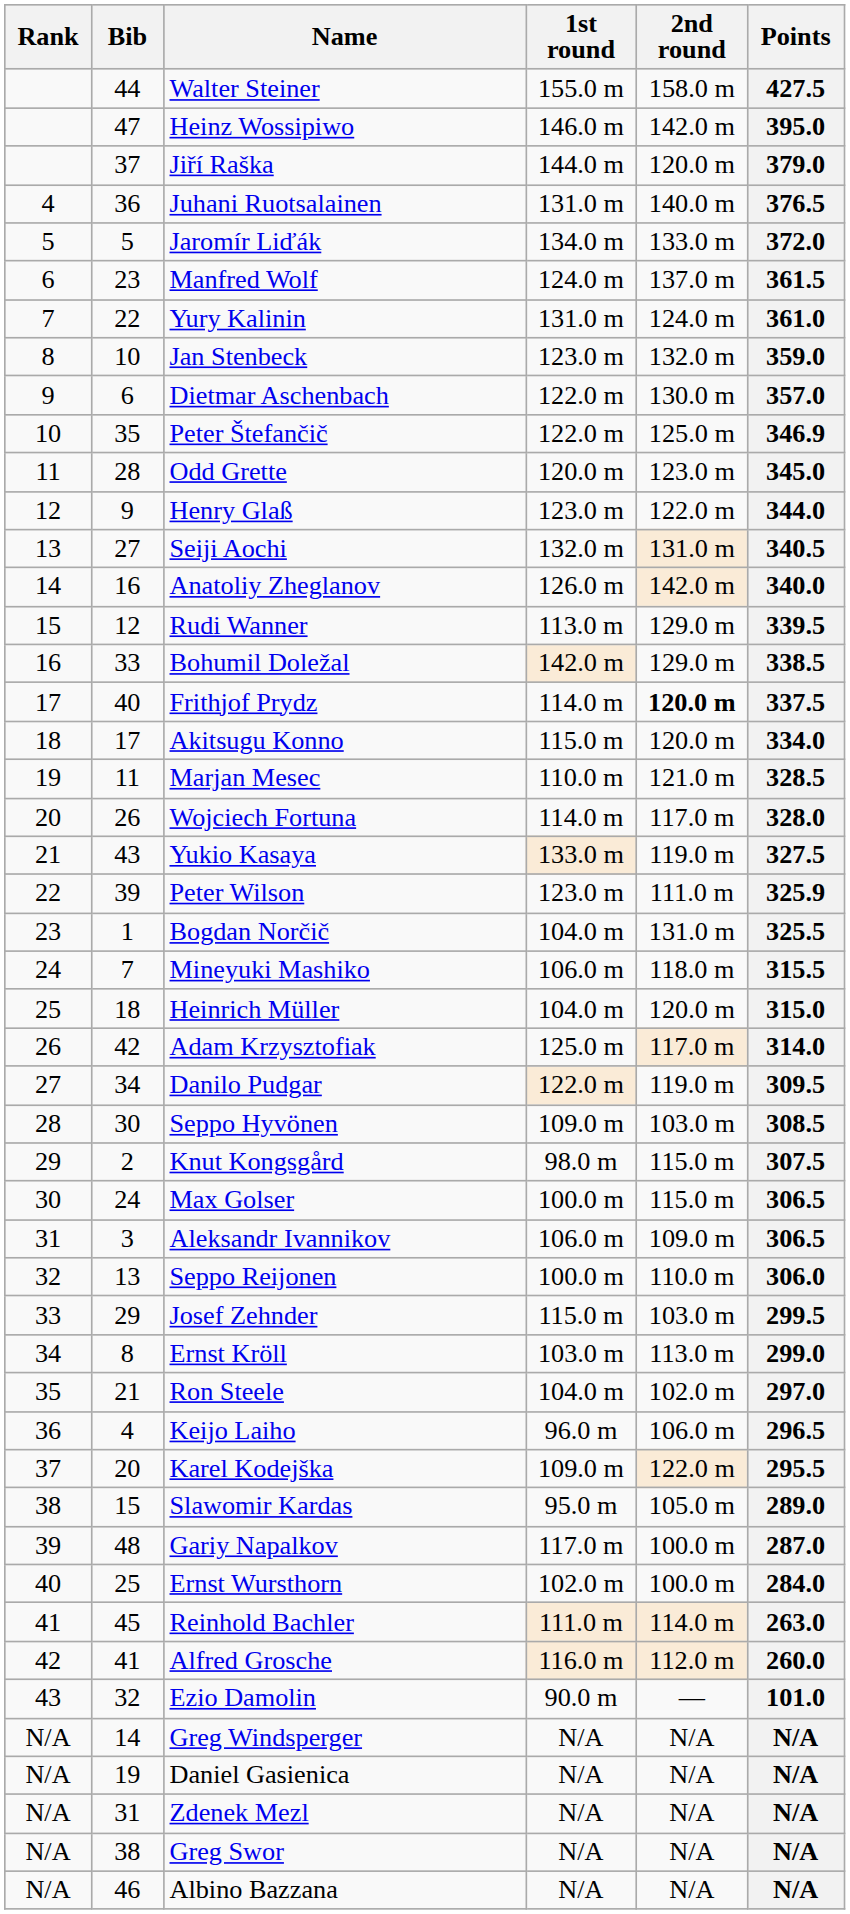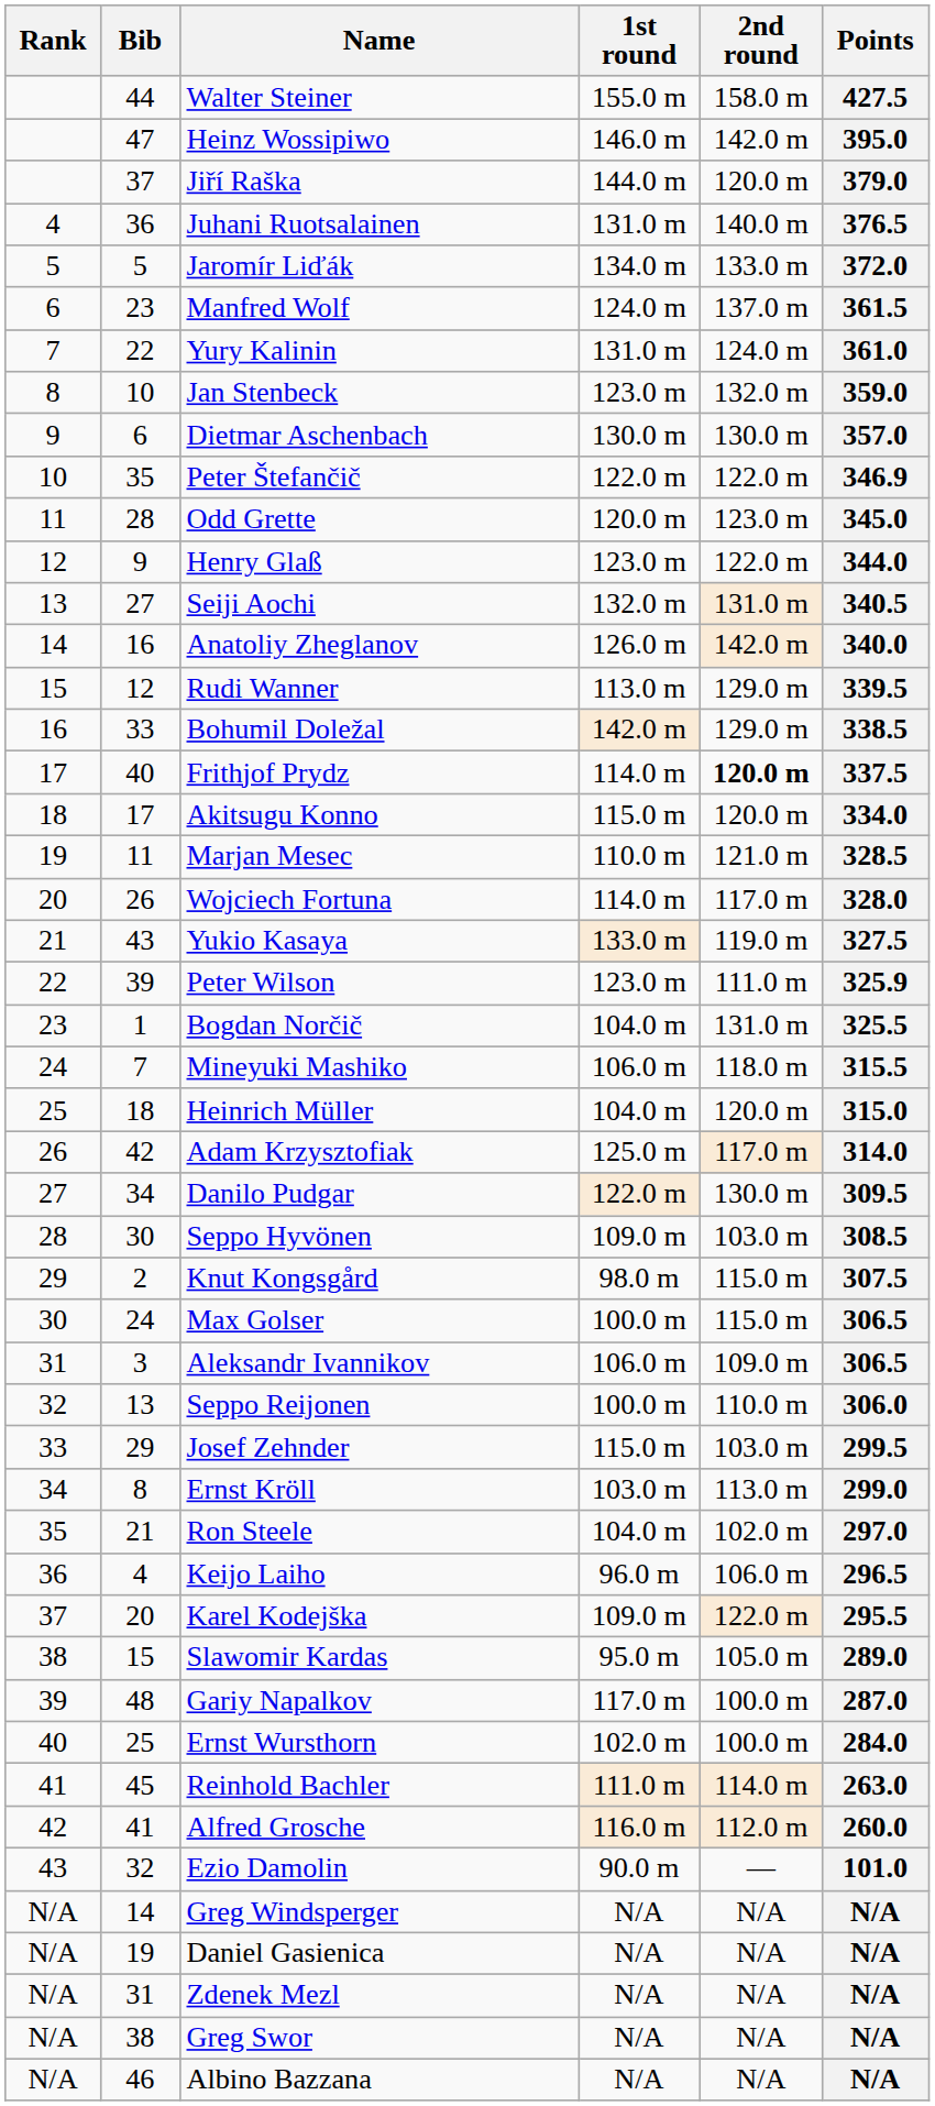 <table class="wikitable sortable" style="text-align:center; line-height:16px; width:58%;">
 <tr>
 <th width=30px>Rank</th>
 <th width=30px>Bib</th>
 <th width=180>Name</th>
 <th width=50>1st round</th>
 <th width=50>2nd round</th>
 <th width=30px>Points</th>
 </tr>
 <tr>
 <td></td>
 <td>44</td>
 <td align=left> <a href='#'>Walter Steiner</a></td>
 <td align=center>155.0 m</td>
 <td align=center>158.0 m</td>
 <th align=center>427.5</th>
 </tr>
 <tr>
 <td></td>
 <td>47</td>
 <td align=left> <a href='#'>Heinz Wossipiwo</a></td>
 <td align=center>146.0 m</td>
 <td align=center>142.0 m</td>
 <th align=center>395.0</th>
 </tr>
 <tr>
 <td></td>
 <td>37</td>
 <td align=left> <a href='#'>Jiří Raška</a></td>
 <td align=center>144.0 m</td>
 <td>120.0 m</td>
 <th align=center>379.0</th>
 </tr>
 <tr>
 <td>4</td>
 <td>36</td>
 <td align=left> <a href='#'>Juhani Ruotsalainen</a></td>
 <td>131.0 m</td>
 <td>140.0 m</td>
 <th>376.5</th>
 </tr>
 <tr>
 <td>5</td>
 <td>5</td>
 <td align=left> <a href='#'>Jaromír Liďák</a></td>
 <td>134.0 m</td>
 <td>133.0 m</td>
 <th>372.0</th>
 </tr>
 <tr>
 <td>6</td>
 <td>23</td>
 <td align=left> <a href='#'>Manfred Wolf</a></td>
 <td>124.0 m</td>
 <td>137.0 m</td>
 <th>361.5</th>
 </tr>
 <tr>
 <td>7</td>
 <td>22</td>
 <td align=left> <a href='#'>Yury Kalinin</a></td>
 <td>131.0 m</td>
 <td>124.0 m</td>
 <th>361.0</th>
 </tr>
 <tr>
 <td>8</td>
 <td>10</td>
 <td align=left> <a href='#'>Jan Stenbeck</a></td>
 <td>123.0 m</td>
 <td>132.0 m</td>
 <th>359.0</th>
 </tr>
 <tr>
 <td>9</td>
 <td>6</td>
 <td align=left> <a href='#'>Dietmar Aschenbach</a></td>
-<td>122.0 m</td>
+<td>130.0 m</td>
 <td>130.0 m</td>
 <th>357.0</th>
 </tr>
 <tr>
 <td>10</td>
 <td>35</td>
 <td align=left> <a href='#'>Peter Štefančič</a></td>
 <td>122.0 m</td>
-<td>125.0 m</td>
+<td>122.0 m</td>
 <th>346.9</th>
 </tr>
 <tr>
 <td>11</td>
 <td>28</td>
 <td align=left> <a href='#'>Odd Grette</a></td>
 <td>120.0 m</td>
 <td>123.0 m</td>
 <th>345.0</th>
 </tr>
 <tr>
 <td>12</td>
 <td>9</td>
 <td align=left> <a href='#'>Henry Glaß</a></td>
 <td>123.0 m</td>
 <td>122.0 m</td>
 <th>344.0</th>
 </tr>
 <tr>
 <td>13</td>
 <td>27</td>
 <td align=left> <a href='#'>Seiji Aochi</a></td>
 <td>132.0 m</td>
 <td bgcolor=#FAEBD7>131.0 m</td>
 <th>340.5</th>
 </tr>
 <tr>
 <td>14</td>
 <td>16</td>
 <td align=left> <a href='#'>Anatoliy Zheglanov</a></td>
 <td>126.0 m</td>
 <td bgcolor=#FAEBD7>142.0 m</td>
 <th>340.0</th>
 </tr>
 <tr>
 <td>15</td>
 <td>12</td>
 <td align=left> <a href='#'>Rudi Wanner</a></td>
 <td>113.0 m</td>
 <td>129.0 m</td>
 <th>339.5</th>
 </tr>
 <tr>
 <td>16</td>
 <td>33</td>
 <td align=left> <a href='#'>Bohumil Doležal</a></td>
 <td bgcolor=#FAEBD7>142.0 m</td>
 <td>129.0 m</td>
 <th>338.5</th>
 </tr>
 <tr>
 <td>17</td>
 <td>40</td>
 <td align=left> <a href='#'>Frithjof Prydz</a></td>
 <td>114.0 m</td>
 <td><strong>120.0 m</strong></td>
 <th>337.5</th>
 </tr>
 <tr>
 <td>18</td>
 <td>17</td>
 <td align=left> <a href='#'>Akitsugu Konno</a></td>
 <td>115.0 m</td>
 <td>120.0 m</td>
 <th>334.0</th>
 </tr>
 <tr>
 <td>19</td>
 <td>11</td>
 <td align=left> <a href='#'>Marjan Mesec</a></td>
 <td>110.0 m</td>
 <td>121.0 m</td>
 <th>328.5</th>
 </tr>
 <tr>
 <td>20</td>
 <td>26</td>
 <td align=left> <a href='#'>Wojciech Fortuna</a></td>
 <td>114.0 m</td>
 <td>117.0 m</td>
 <th>328.0</th>
 </tr>
 <tr>
 <td>21</td>
 <td>43</td>
 <td align=left> <a href='#'>Yukio Kasaya</a></td>
 <td bgcolor=#FAEBD7>133.0 m</td>
 <td>119.0 m</td>
 <th>327.5</th>
 </tr>
 <tr>
 <td>22</td>
 <td>39</td>
 <td align=left> <a href='#'>Peter Wilson</a></td>
 <td>123.0 m</td>
 <td>111.0 m</td>
 <th>325.9</th>
 </tr>
 <tr>
 <td>23</td>
 <td>1</td>
 <td align=left> <a href='#'>Bogdan Norčič</a></td>
 <td>104.0 m</td>
 <td>131.0 m</td>
 <th>325.5</th>
 </tr>
 <tr>
 <td>24</td>
 <td>7</td>
 <td align=left> <a href='#'>Mineyuki Mashiko</a></td>
 <td>106.0 m</td>
 <td>118.0 m</td>
 <th>315.5</th>
 </tr>
 <tr>
 <td>25</td>
 <td>18</td>
 <td align=left> <a href='#'>Heinrich Müller</a></td>
 <td>104.0 m</td>
 <td>120.0 m</td>
 <th>315.0</th>
 </tr>
 <tr>
 <td>26</td>
 <td>42</td>
 <td align=left> <a href='#'>Adam Krzysztofiak</a></td>
 <td>125.0 m</td>
 <td bgcolor=#FAEBD7>117.0 m</td>
 <th>314.0</th>
 </tr>
 <tr>
 <td>27</td>
 <td>34</td>
 <td align=left> <a href='#'>Danilo Pudgar</a></td>
 <td bgcolor=#FAEBD7>122.0 m</td>
-<td>119.0 m</td>
+<td align=center>130.0 m</td>
 <th>309.5</th>
 </tr>
 <tr>
 <td>28</td>
 <td>30</td>
 <td align=left> <a href='#'>Seppo Hyvönen</a></td>
 <td>109.0 m</td>
 <td>103.0 m</td>
 <th>308.5</th>
 </tr>
 <tr>
 <td>29</td>
 <td>2</td>
 <td align=left> <a href='#'>Knut Kongsgård</a></td>
 <td>98.0 m</td>
 <td>115.0 m</td>
 <th>307.5</th>
 </tr>
 <tr>
 <td>30</td>
 <td>24</td>
 <td align=left> <a href='#'>Max Golser</a></td>
 <td>100.0 m</td>
 <td>115.0 m</td>
 <th>306.5</th>
 </tr>
 <tr>
 <td>31</td>
 <td>3</td>
 <td align=left> <a href='#'>Aleksandr Ivannikov</a></td>
 <td>106.0 m</td>
 <td>109.0 m</td>
 <th>306.5</th>
 </tr>
 <tr>
 <td>32</td>
 <td>13</td>
 <td align=left> <a href='#'>Seppo Reijonen</a></td>
 <td>100.0 m</td>
 <td>110.0 m</td>
 <th>306.0</th>
 </tr>
 <tr>
 <td>33</td>
 <td>29</td>
 <td align=left> <a href='#'>Josef Zehnder</a></td>
 <td>115.0 m</td>
 <td>103.0 m</td>
 <th>299.5</th>
 </tr>
 <tr>
 <td>34</td>
 <td>8</td>
 <td align=left> <a href='#'>Ernst Kröll</a></td>
 <td>103.0 m</td>
 <td>113.0 m</td>
 <th>299.0</th>
 </tr>
 <tr>
 <td>35</td>
 <td>21</td>
 <td align=left> <a href='#'>Ron Steele</a></td>
 <td>104.0 m</td>
 <td>102.0 m</td>
 <th>297.0</th>
 </tr>
 <tr>
 <td>36</td>
 <td>4</td>
 <td align=left> <a href='#'>Keijo Laiho</a></td>
 <td>96.0 m</td>
 <td>106.0 m</td>
 <th>296.5</th>
 </tr>
 <tr>
 <td>37</td>
 <td>20</td>
 <td align=left> <a href='#'>Karel Kodejška</a></td>
 <td>109.0 m</td>
 <td bgcolor=#FAEBD7>122.0 m</td>
 <th>295.5</th>
 </tr>
 <tr>
 <td>38</td>
 <td>15</td>
 <td align=left> <a href='#'>Slawomir Kardas</a></td>
 <td>95.0 m</td>
 <td>105.0 m</td>
 <th>289.0</th>
 </tr>
 <tr>
 <td>39</td>
 <td>48</td>
 <td align=left> <a href='#'>Gariy Napalkov</a></td>
 <td>117.0 m</td>
 <td>100.0 m</td>
 <th>287.0</th>
 </tr>
 <tr>
 <td>40</td>
 <td>25</td>
 <td align=left> <a href='#'>Ernst Wursthorn</a></td>
 <td>102.0 m</td>
 <td>100.0 m</td>
 <th>284.0</th>
 </tr>
 <tr>
 <td>41</td>
 <td>45</td>
 <td align=left> <a href='#'>Reinhold Bachler</a></td>
 <td bgcolor=#FAEBD7>111.0 m</td>
 <td bgcolor=#FAEBD7>114.0 m</td>
 <th>263.0</th>
 </tr>
 <tr>
 <td>42</td>
 <td>41</td>
 <td align=left> <a href='#'>Alfred Grosche</a></td>
 <td bgcolor=#FAEBD7>116.0 m</td>
 <td bgcolor=#FAEBD7>112.0 m</td>
 <th>260.0</th>
 </tr>
 <tr>
 <td>43</td>
 <td>32</td>
 <td align=left> <a href='#'>Ezio Damolin</a></td>
 <td>90.0 m</td>
 <td>—</td>
 <th>101.0</th>
 </tr>
 <tr>
 <td>N/A</td>
 <td>14</td>
 <td align=left> <a href='#'>Greg Windsperger</a></td>
 <td>N/A</td>
 <td>N/A</td>
 <th>N/A</th>
 </tr>
 <tr>
 <td>N/A</td>
 <td>19</td>
 <td align=left> Daniel Gasienica</td>
 <td>N/A</td>
 <td>N/A</td>
 <th>N/A</th>
 </tr>
 <tr>
 <td>N/A</td>
 <td>31</td>
 <td align=left> <a href='#'>Zdenek Mezl</a></td>
 <td>N/A</td>
 <td>N/A</td>
 <th>N/A</th>
 </tr>
 <tr>
 <td>N/A</td>
 <td>38</td>
 <td align=left> <a href='#'>Greg Swor</a></td>
 <td>N/A</td>
 <td>N/A</td>
 <th>N/A</th>
 </tr>
 <tr>
 <td>N/A</td>
 <td>46</td>
 <td align=left> Albino Bazzana</td>
 <td>N/A</td>
 <td>N/A</td>
 <th>N/A</th>
 </tr>
 </table>
